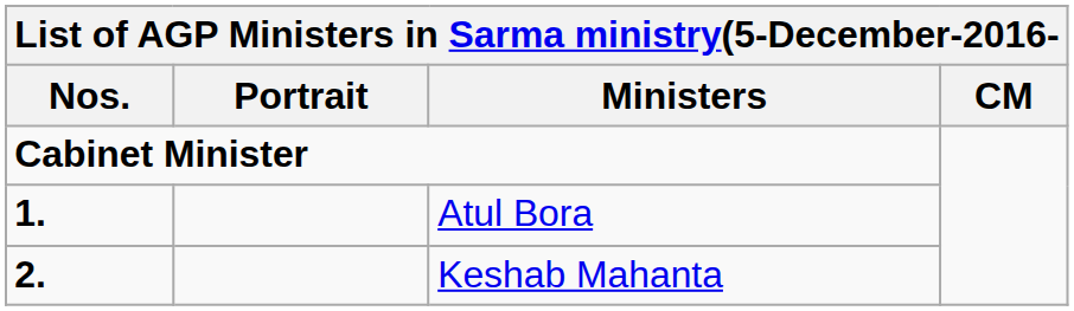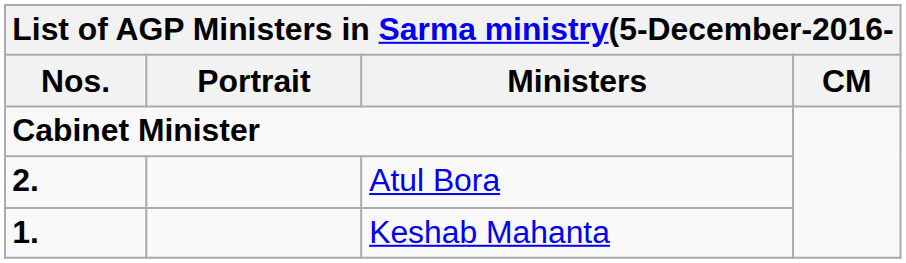 <table class="wikitable">
 <tr>
 <th colspan="4">List of AGP Ministers in <a href='#'>Sarma ministry</a>(5-December-2016-</th>
 </tr>
 <tr>
 <th>Nos.</th>
 <th><strong>Portrait</strong></th>
 <th>Ministers</th>
 <th>CM</th>
 </tr>
 <tr>
 <td colspan="3"><strong>Cabinet Minister</strong></td>
 <td rowspan="3"></td>
 </tr>
 <tr>
-<td><strong>1.</strong></td>
+<td><strong>2.</strong></td>
 <td></td>
 <td><a href='#'>Atul Bora</a></td>
 </tr>
 <tr>
-<td><strong>2.</strong></td>
+<td><strong>1.</strong></td>
 <td></td>
 <td><a href='#'>Keshab Mahanta</a></td>
 </tr>
 </table>
